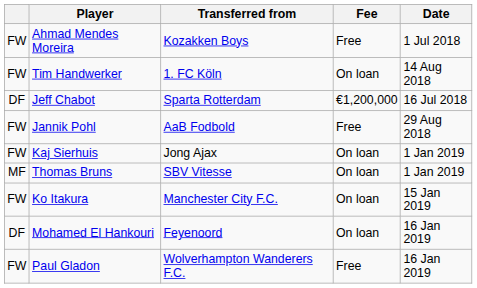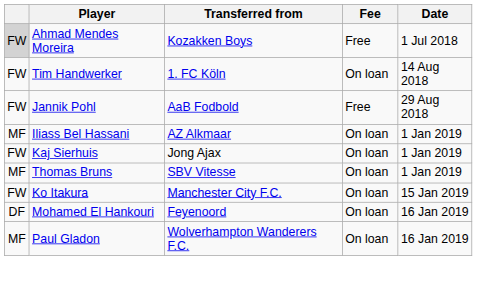 <table class="wikitable plainrowheaders sortable">
 <tr>
 <th></th>
 <th scope="col">Player</th>
 <th>Transferred from</th>
 <th style="width:65px;">Fee</th>
 <th scope="col">Date</th>
 </tr>
 <tr>
-<td align="center">FW</td>
+<td align="center" style="background: lightgrey;">FW</td>
 <td> <a href='#'>Ahmad Mendes Moreira</a></td>
 <td> <a href='#'>Kozakken Boys</a></td>
 <td>Free</td>
 <td>1 Jul 2018</td>
 </tr>
 <tr>
 <td align="center">FW</td>
 <td> <a href='#'>Tim Handwerker</a></td>
 <td> <a href='#'>1. FC Köln</a></td>
 <td>On loan</td>
 <td>14 Aug 2018</td>
 </tr>
 <tr>
-<td align="center">DF</td>
-<td> <a href='#'>Jeff Chabot</a></td>
-<td> <a href='#'>Sparta Rotterdam</a></td>
-<td>€1,200,000</td>
-<td>16 Jul 2018</td>
-</tr>
-<tr>
 <td align="center">FW</td>
 <td> <a href='#'>Jannik Pohl</a></td>
 <td> <a href='#'>AaB Fodbold</a></td>
 <td>Free</td>
 <td>29 Aug 2018</td>
+</tr>
+<tr>
+<td align="center">MF</td>
+<td> <a href='#'>Iliass Bel Hassani</a></td>
+<td> <a href='#'>AZ Alkmaar</a></td>
+<td>On loan</td>
+<td>1 Jan 2019</td>
 </tr>
 <tr>
 <td align="center">FW</td>
 <td> <a href='#'>Kaj Sierhuis</a></td>
 <td> Jong Ajax</td>
 <td>On loan</td>
 <td>1 Jan 2019</td>
 </tr>
 <tr>
 <td align="center">MF</td>
 <td> <a href='#'>Thomas Bruns</a></td>
 <td> <a href='#'>SBV Vitesse</a></td>
 <td>On loan</td>
 <td>1 Jan 2019</td>
 </tr>
 <tr>
 <td align="center">FW</td>
 <td> <a href='#'>Ko Itakura</a></td>
 <td> <a href='#'>Manchester City F.C.</a></td>
 <td>On loan</td>
 <td>15 Jan 2019</td>
 </tr>
 <tr>
 <td align="center">DF</td>
 <td> <a href='#'>Mohamed El Hankouri</a></td>
 <td> <a href='#'>Feyenoord</a></td>
 <td>On loan</td>
 <td>16 Jan 2019</td>
 </tr>
 <tr>
-<td align="center">FW</td>
+<td align="center">MF</td>
 <td> <a href='#'>Paul Gladon</a></td>
 <td> <a href='#'>Wolverhampton Wanderers F.C.</a></td>
-<td>Free</td>
+<td>On loan</td>
 <td>16 Jan 2019</td>
 </tr>
 </table>
